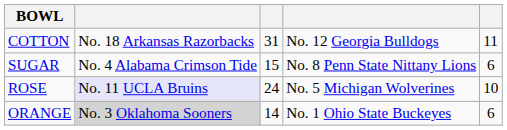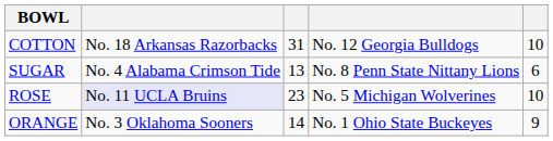 <table class="wikitable">
 <tr>
 <th>BOWL</th>
 <th></th>
 <th></th>
 <th></th>
 <th></th>
 </tr>
 <tr>
 <td><a href='#'>COTTON</a></td>
 <td>No. 18 <a href='#'>Arkansas Razorbacks</a></td>
 <td>31</td>
 <td>No. 12 <a href='#'>Georgia Bulldogs</a></td>
-<td>11</td>
+<td>10</td>
 </tr>
 <tr>
 <td><a href='#'>SUGAR</a></td>
 <td>No. 4 <a href='#'>Alabama Crimson Tide</a></td>
-<td>15</td>
+<td>13</td>
 <td>No. 8 <a href='#'>Penn State Nittany Lions</a></td>
 <td align=center>6</td>
 </tr>
 <tr>
 <td><a href='#'>ROSE</a></td>
 <td style="background: lavender;">No. 11 <a href='#'>UCLA Bruins</a></td>
-<td>24</td>
+<td>23</td>
 <td>No. 5 <a href='#'>Michigan Wolverines</a></td>
 <td>10</td>
 </tr>
 <tr>
 <td><a href='#'>ORANGE</a></td>
-<td style="background: lightgrey;">No. 3 <a href='#'>Oklahoma Sooners</a></td>
+<td>No. 3 <a href='#'>Oklahoma Sooners</a></td>
 <td>14</td>
 <td>No. 1 <a href='#'>Ohio State Buckeyes</a></td>
-<td align=center>6</td>
+<td align=center>9</td>
 </tr>
 </table>
